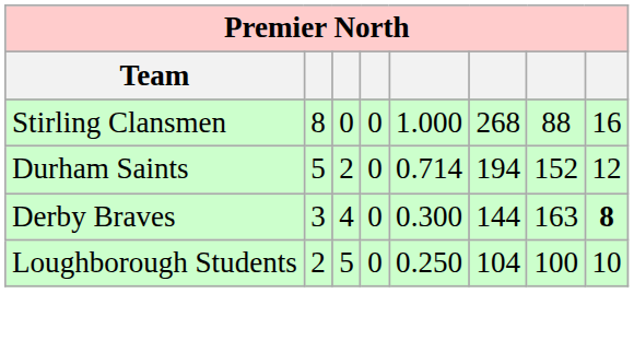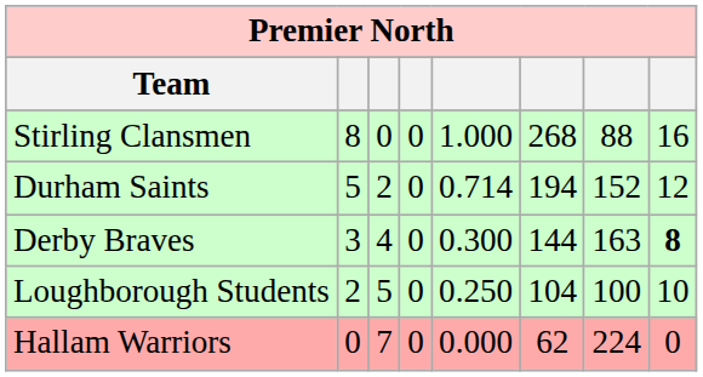 <table class="wikitable">
 <tr style="background:#fcc;">
 <td colspan="8" style="text-align:center;"><strong>Premier North</strong></td>
 </tr>
 <tr style="background:#efefef;">
 <th>Team</th>
 <th></th>
 <th></th>
 <th></th>
 <th></th>
 <th></th>
 <th></th>
 <th></th>
 </tr>
 <tr style="text-align:center; background:#cfc;">
 <td align="left">Stirling Clansmen</td>
 <td>8</td>
 <td>0</td>
 <td>0</td>
 <td>1.000</td>
 <td>268</td>
 <td>88</td>
 <td>16</td>
 </tr>
 <tr style="text-align:center; background:#cfc;">
 <td align="left">Durham Saints</td>
 <td>5</td>
 <td>2</td>
 <td>0</td>
 <td>0.714</td>
 <td>194</td>
 <td>152</td>
 <td>12</td>
 </tr>
 <tr style="text-align:center; background:#cfc;">
 <td align="left">Derby Braves</td>
 <td>3</td>
 <td>4</td>
 <td>0</td>
 <td>0.300</td>
 <td>144</td>
 <td>163</td>
 <td><strong>8</strong></td>
 </tr>
 <tr style="text-align:center; background:#cfc;">
 <td align="left">Loughborough Students</td>
 <td>2</td>
 <td>5</td>
 <td>0</td>
 <td>0.250</td>
 <td>104</td>
 <td>100</td>
 <td>10</td>
 </tr>
+<tr style="text-align:center; background:#faa;">
+<td align="left">Hallam Warriors</td>
+<td>0</td>
+<td>7</td>
+<td>0</td>
+<td>0.000</td>
+<td>62</td>
+<td>224</td>
+<td>0</td>
+</tr>
 </table>
